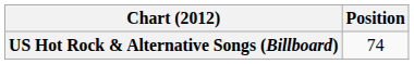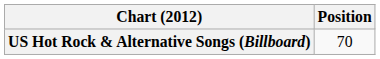 <table class="wikitable plainrowheaders" style="text-align:center">
 <tr>
 <th scope="col">Chart (2012)</th>
 <th scope="col">Position</th>
 </tr>
 <tr>
 <th scope="row">US Hot Rock & Alternative Songs (<em>Billboard</em>)</th>
-<td>74</td>
+<td>70</td>
 </tr>
 </table>
